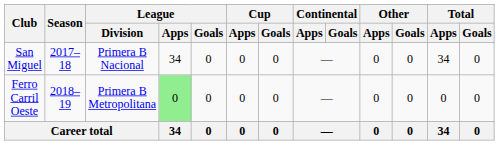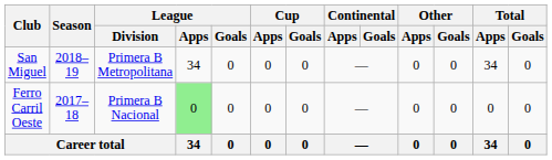 <table class="wikitable" style="text-align:center">
 <tr>
 <th rowspan="2">Club</th>
 <th rowspan="2">Season</th>
 <th colspan="3">League</th>
 <th colspan="2">Cup</th>
 <th colspan="2">Continental</th>
 <th colspan="2">Other</th>
 <th colspan="2">Total</th>
 </tr>
 <tr>
 <th>Division</th>
 <th>Apps</th>
 <th>Goals</th>
 <th>Apps</th>
 <th>Goals</th>
 <th>Apps</th>
 <th>Goals</th>
 <th>Apps</th>
 <th>Goals</th>
 <th>Apps</th>
 <th>Goals</th>
 </tr>
 <tr>
 <td rowspan="1"><a href='#'>San Miguel</a></td>
-<td><a href='#'>2017–18</a></td>
-<td rowspan="1"><a href='#'>Primera B Nacional</a></td>
+<td><a href='#'>2018–19</a></td>
+<td rowspan="1"><a href='#'>Primera B Metropolitana</a></td>
 <td>34</td>
 <td>0</td>
 <td>0</td>
 <td>0</td>
 <td colspan="2">—</td>
 <td>0</td>
 <td>0</td>
 <td>34</td>
 <td>0</td>
 </tr>
 <tr>
 <td rowspan="1"><a href='#'>Ferro Carril Oeste</a></td>
-<td><a href='#'>2018–19</a></td>
-<td rowspan="1"><a href='#'>Primera B Metropolitana</a></td>
+<td><a href='#'>2017–18</a></td>
+<td rowspan="1"><a href='#'>Primera B Nacional</a></td>
 <td style="background: lightgreen;">0</td>
 <td>0</td>
 <td>0</td>
 <td>0</td>
 <td colspan="2">—</td>
 <td>0</td>
 <td>0</td>
 <td>0</td>
 <td>0</td>
 </tr>
 <tr>
 <th colspan="3">Career total</th>
 <th>34</th>
 <th>0</th>
 <th>0</th>
 <th>0</th>
 <th colspan="2">—</th>
 <th>0</th>
 <th>0</th>
 <th>34</th>
 <th>0</th>
 </tr>
 </table>
